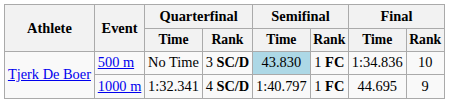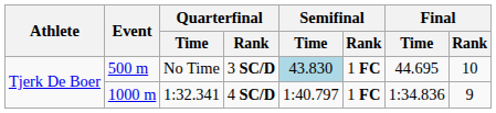 <table class="wikitable" style="font-size:90%">
 <tr>
 <th rowspan=2>Athlete</th>
 <th rowspan=2>Event</th>
 <th colspan=2>Quarterfinal</th>
 <th colspan=2>Semifinal</th>
 <th colspan=2>Final</th>
 </tr>
 <tr style="font-size:95%">
 <th>Time</th>
 <th>Rank</th>
 <th>Time</th>
 <th>Rank</th>
 <th>Time</th>
 <th>Rank</th>
 </tr>
 <tr align=center>
 <td align=left rowspan=2><a href='#'>Tjerk De Boer</a></td>
 <td align=left><a href='#'>500 m</a></td>
 <td>No Time</td>
 <td>3 <strong>SC/D</strong></td>
 <td style="background: lightblue;">43.830</td>
 <td>1 <strong>FC</strong></td>
-<td>1:34.836</td>
+<td>44.695</td>
 <td>10</td>
 </tr>
 <tr align=center>
 <td align=left><a href='#'>1000 m</a></td>
 <td>1:32.341</td>
 <td>4 <strong>SC/D</strong></td>
 <td>1:40.797</td>
 <td>1 <strong>FC</strong></td>
-<td>44.695</td>
+<td>1:34.836</td>
 <td>9</td>
 </tr>
 </table>
